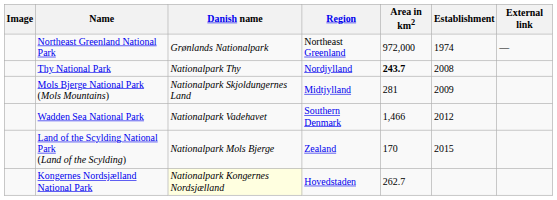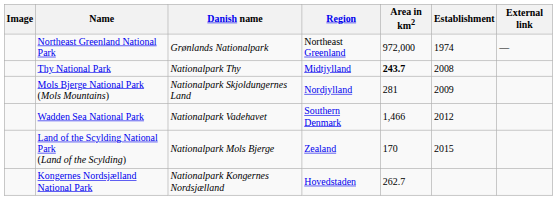 <table class="sortable wikitable" width="70%">
 <tr>
 <th>Image</th>
 <th>Name</th>
 <th><a href='#'>Danish</a> name</th>
 <th><a href='#'>Region</a></th>
 <th>Area in km<sup>2</sup></th>
 <th>Establishment</th>
 <th>External link</th>
 </tr>
 <tr>
 <td></td>
 <td><a href='#'>Northeast Greenland National Park</a><br></td>
 <td><em>Grønlands Nationalpark</em></td>
 <td>Northeast <a href='#'>Greenland</a></td>
 <td>972,000</td>
 <td>1974</td>
 <td>—</td>
 </tr>
 <tr>
 <td></td>
 <td><a href='#'>Thy National Park</a></td>
 <td><em>Nationalpark Thy</em></td>
-<td><a href='#'>Nordjylland</a></td>
+<td><a href='#'>Midtjylland</a></td>
 <td><strong>243.7</strong></td>
 <td>2008</td>
 <td></td>
 </tr>
 <tr>
 <td></td>
 <td><a href='#'>Mols Bjerge National Park</a><br> (<em>Mols Mountains</em>)</td>
 <td><em>Nationalpark Skjoldungernes Land</em></td>
-<td><a href='#'>Midtjylland</a></td>
+<td><a href='#'>Nordjylland</a></td>
 <td>281<br></td>
 <td>2009</td>
 <td></td>
 </tr>
 <tr>
 <td></td>
 <td><a href='#'>Wadden Sea National Park</a></td>
 <td><em>Nationalpark Vadehavet</em></td>
 <td><a href='#'>Southern Denmark</a></td>
 <td>1,466</td>
 <td>2012</td>
 <td></td>
 </tr>
 <tr>
 <td></td>
 <td><a href='#'>Land of the Scylding National Park</a><br> (<em>Land of the Scylding</em>)</td>
 <td><em>Nationalpark Mols Bjerge</em></td>
 <td><a href='#'>Zealand</a></td>
 <td>170</td>
 <td>2015</td>
 <td></td>
 </tr>
 <tr>
 <td></td>
 <td><a href='#'>Kongernes Nordsjælland National Park</a></td>
-<td style="background: lightyellow;"><em>Nationalpark Kongernes Nordsjælland</em></td>
+<td><em>Nationalpark Kongernes Nordsjælland</em></td>
 <td><a href='#'>Hovedstaden</a></td>
 <td>262.7</td>
 <td></td>
 <td></td>
 </tr>
 </table>
